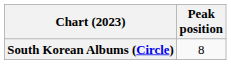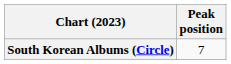 <table class="wikitable plainrowheaders" style="text-align:center;">
 <tr>
 <th scope="col">Chart (2023)</th>
 <th scope="col">Peak<br>position</th>
 </tr>
 <tr>
 <th scope="row">South Korean Albums (<a href='#'>Circle</a>)</th>
-<td>8</td>
+<td>7</td>
 </tr>
 </table>
